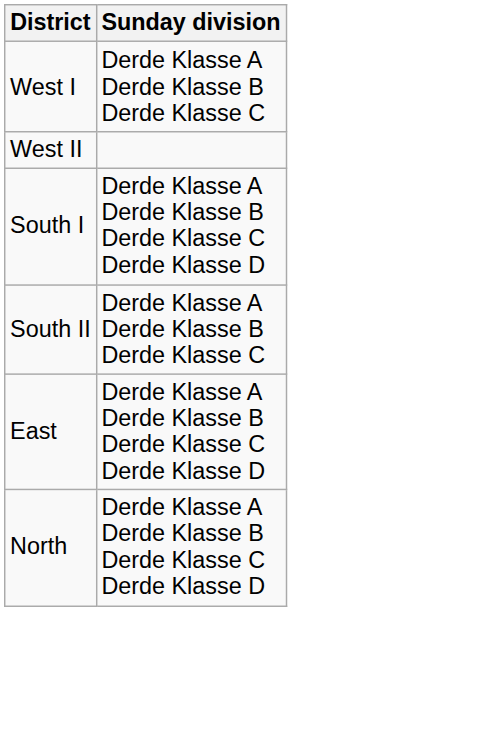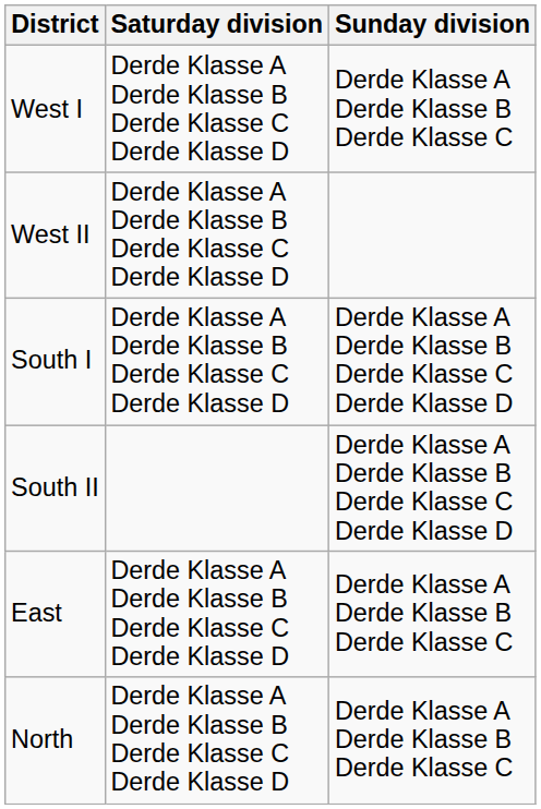 <table class="wikitable">
 <tr>
 <th>District</th>
+<th>Saturday division</th>
 <th>Sunday division</th>
 </tr>
 <tr>
 <td>West I</td>
+<td>Derde Klasse A<br>Derde Klasse B<br>Derde Klasse C<br>Derde Klasse D</td>
 <td>Derde Klasse A<br>Derde Klasse B<br>Derde Klasse C</td>
 </tr>
 <tr>
 <td>West II</td>
+<td>Derde Klasse A<br>Derde Klasse B<br>Derde Klasse C<br>Derde Klasse D</td>
 <td></td>
 </tr>
 <tr>
 <td>South I</td>
 <td>Derde Klasse A<br>Derde Klasse B<br>Derde Klasse C<br>Derde Klasse D</td>
+<td>Derde Klasse A<br>Derde Klasse B<br>Derde Klasse C<br>Derde Klasse D</td>
 </tr>
 <tr>
 <td>South II</td>
-<td>Derde Klasse A<br>Derde Klasse B<br>Derde Klasse C</td>
+<td></td>
+<td>Derde Klasse A<br>Derde Klasse B<br>Derde Klasse C<br>Derde Klasse D</td>
 </tr>
 <tr>
 <td>East</td>
 <td>Derde Klasse A<br>Derde Klasse B<br>Derde Klasse C<br>Derde Klasse D</td>
+<td>Derde Klasse A<br>Derde Klasse B<br>Derde Klasse C</td>
 </tr>
 <tr>
 <td>North</td>
 <td>Derde Klasse A<br>Derde Klasse B<br>Derde Klasse C<br>Derde Klasse D</td>
+<td>Derde Klasse A<br>Derde Klasse B<br>Derde Klasse C</td>
 </tr>
 </table>
